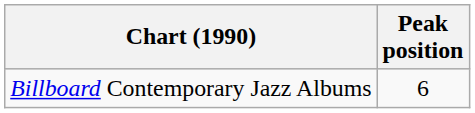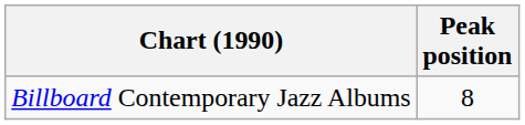 <table class="wikitable sortable plainrowheaders">
 <tr>
 <th scope="col">Chart (1990)</th>
 <th scope="col">Peak<br>position</th>
 </tr>
 <tr>
 <td><em><a href='#'>Billboard</a></em> Contemporary Jazz Albums</td>
-<td style="text-align:center">6</td>
+<td style="text-align:center">8</td>
 </tr>
 </table>
